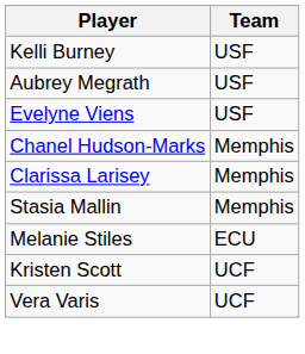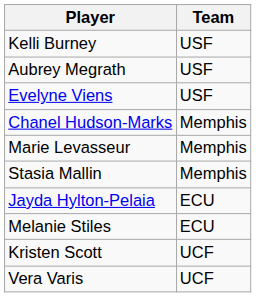 <table class="wikitable">
 <tr>
 <th>Player</th>
 <th>Team</th>
 </tr>
 <tr>
 <td>Kelli Burney</td>
 <td>USF</td>
 </tr>
 <tr>
 <td>Aubrey Megrath</td>
 <td>USF</td>
 </tr>
 <tr>
 <td><a href='#'>Evelyne Viens</a></td>
 <td>USF</td>
 </tr>
 <tr>
 <td><a href='#'>Chanel Hudson-Marks</a></td>
 <td>Memphis</td>
 </tr>
 <tr>
-<td><a href='#'>Clarissa Larisey</a></td>
+<td>Marie Levasseur</td>
 <td>Memphis</td>
 </tr>
 <tr>
 <td>Stasia Mallin</td>
 <td>Memphis</td>
+</tr>
+<tr>
+<td><a href='#'>Jayda Hylton-Pelaia</a></td>
+<td>ECU</td>
 </tr>
 <tr>
 <td>Melanie Stiles</td>
 <td>ECU</td>
 </tr>
 <tr>
 <td>Kristen Scott</td>
 <td>UCF</td>
 </tr>
 <tr>
 <td>Vera Varis</td>
 <td>UCF</td>
 </tr>
 </table>
